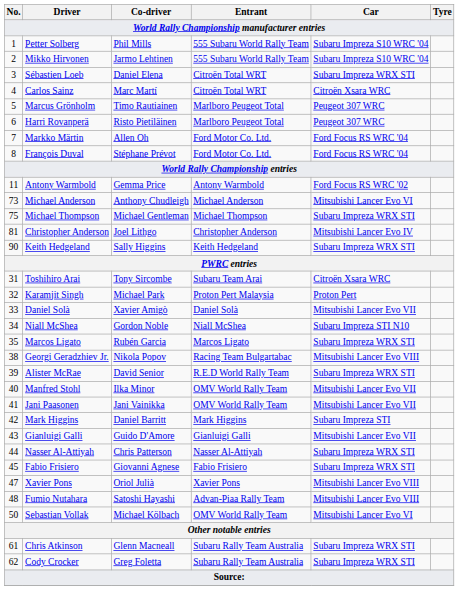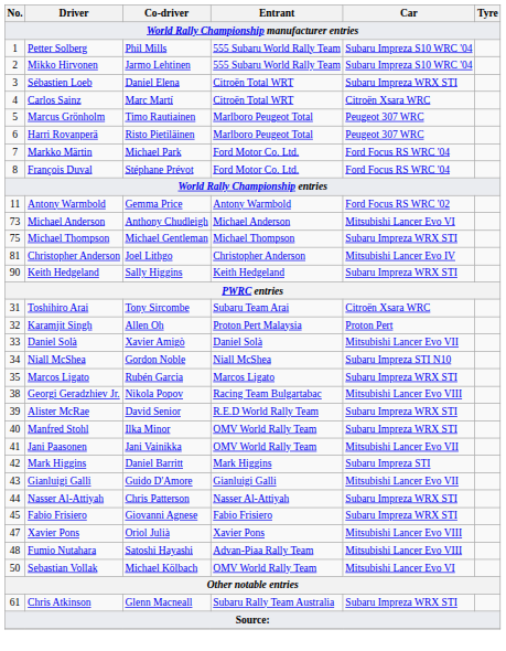 <table class="wikitable" style="font-size: 85%;">
 <tr>
 <th>No.</th>
 <th>Driver</th>
 <th>Co-driver</th>
 <th>Entrant</th>
 <th>Car</th>
 <th>Tyre</th>
 </tr>
 <tr>
 <td style="background-color:#EAECF0; text-align:center" colspan="6"><strong><em><a href='#'>World Rally Championship</a> manufacturer entries</em></strong></td>
 </tr>
 <tr>
 <td align="center">1</td>
 <td> <a href='#'>Petter Solberg</a></td>
 <td> <a href='#'>Phil Mills</a></td>
 <td> <a href='#'>555 Subaru World Rally Team</a></td>
 <td><a href='#'>Subaru Impreza S10 WRC '04</a></td>
 <td align="center"></td>
 </tr>
 <tr>
 <td align="center">2</td>
 <td> <a href='#'>Mikko Hirvonen</a></td>
 <td> <a href='#'>Jarmo Lehtinen</a></td>
 <td> <a href='#'>555 Subaru World Rally Team</a></td>
 <td><a href='#'>Subaru Impreza S10 WRC '04</a></td>
 <td align="center"></td>
 </tr>
 <tr>
 <td align="center">3</td>
 <td> <a href='#'>Sébastien Loeb</a></td>
 <td> <a href='#'>Daniel Elena</a></td>
 <td> <a href='#'>Citroën Total WRT</a></td>
 <td><a href='#'>Subaru Impreza WRX STI</a></td>
 <td align="center"></td>
 </tr>
 <tr>
 <td align="center">4</td>
 <td> <a href='#'>Carlos Sainz</a></td>
 <td> <a href='#'>Marc Martí</a></td>
 <td> <a href='#'>Citroën Total WRT</a></td>
 <td><a href='#'>Citroën Xsara WRC</a></td>
 <td align="center"></td>
 </tr>
 <tr>
 <td align="center">5</td>
 <td> <a href='#'>Marcus Grönholm</a></td>
 <td> <a href='#'>Timo Rautiainen</a></td>
 <td> <a href='#'>Marlboro Peugeot Total</a></td>
 <td><a href='#'>Peugeot 307 WRC</a></td>
 <td align="center"></td>
 </tr>
 <tr>
 <td align="center">6</td>
 <td> <a href='#'>Harri Rovanperä</a></td>
 <td> <a href='#'>Risto Pietiläinen</a></td>
 <td> <a href='#'>Marlboro Peugeot Total</a></td>
 <td><a href='#'>Peugeot 307 WRC</a></td>
 <td align="center"></td>
 </tr>
 <tr>
 <td align="center">7</td>
 <td> <a href='#'>Markko Märtin</a></td>
-<td> <a href='#'>Allen Oh</a></td>
+<td> <a href='#'>Michael Park</a></td>
 <td> <a href='#'>Ford Motor Co. Ltd.</a></td>
 <td><a href='#'>Ford Focus RS WRC '04</a></td>
 <td align="center"></td>
 </tr>
 <tr>
 <td align="center">8</td>
 <td> <a href='#'>François Duval</a></td>
 <td> <a href='#'>Stéphane Prévot</a></td>
 <td> <a href='#'>Ford Motor Co. Ltd.</a></td>
 <td><a href='#'>Ford Focus RS WRC '04</a></td>
 <td align="center"></td>
 </tr>
 <tr>
 <td style="background-color:#EAECF0; text-align:center" colspan="6"><strong><em><a href='#'>World Rally Championship</a> entries</em></strong></td>
 </tr>
 <tr>
 <td align="center">11</td>
 <td> <a href='#'>Antony Warmbold</a></td>
 <td> <a href='#'>Gemma Price</a></td>
 <td> <a href='#'>Antony Warmbold</a></td>
 <td><a href='#'>Ford Focus RS WRC '02</a></td>
 <td align="center"></td>
 </tr>
 <tr>
 <td align="center">73</td>
 <td> <a href='#'>Michael Anderson</a></td>
 <td> <a href='#'>Anthony Chudleigh</a></td>
 <td> <a href='#'>Michael Anderson</a></td>
 <td><a href='#'>Mitsubishi Lancer Evo VI</a></td>
 <td></td>
 </tr>
 <tr>
 <td align="center">75</td>
 <td> <a href='#'>Michael Thompson</a></td>
 <td> <a href='#'>Michael Gentleman</a></td>
 <td> <a href='#'>Michael Thompson</a></td>
 <td><a href='#'>Subaru Impreza WRX STI</a></td>
 <td></td>
 </tr>
 <tr>
 <td align="center">81</td>
 <td> <a href='#'>Christopher Anderson</a></td>
 <td> <a href='#'>Joel Lithgo</a></td>
 <td> <a href='#'>Christopher Anderson</a></td>
 <td><a href='#'>Mitsubishi Lancer Evo IV</a></td>
 <td></td>
 </tr>
 <tr>
 <td align="center">90</td>
 <td> <a href='#'>Keith Hedgeland</a></td>
 <td> <a href='#'>Sally Higgins</a></td>
 <td> <a href='#'>Keith Hedgeland</a></td>
 <td><a href='#'>Subaru Impreza WRX STI</a></td>
 <td></td>
 </tr>
 <tr>
 <th colspan="6"><em><a href='#'>PWRC</a> entries</em></th>
 </tr>
 <tr>
 <td align="center">31</td>
 <td> <a href='#'>Toshihiro Arai</a></td>
 <td> <a href='#'>Tony Sircombe</a></td>
 <td> <a href='#'>Subaru Team Arai</a></td>
 <td><a href='#'>Citroën Xsara WRC</a></td>
 <td align="center"></td>
 </tr>
 <tr>
 <td align="center">32</td>
 <td> <a href='#'>Karamjit Singh</a></td>
-<td> <a href='#'>Michael Park</a></td>
+<td> <a href='#'>Allen Oh</a></td>
 <td> <a href='#'>Proton Pert Malaysia</a></td>
 <td><a href='#'>Proton Pert</a></td>
 <td align="center"></td>
 </tr>
 <tr>
 <td align="center">33</td>
 <td> <a href='#'>Daniel Solà</a></td>
 <td> <a href='#'>Xavier Amigò</a></td>
 <td> <a href='#'>Daniel Solà</a></td>
 <td><a href='#'>Mitsubishi Lancer Evo VII</a></td>
 <td align="center"></td>
 </tr>
 <tr>
 <td align="center">34</td>
 <td> <a href='#'>Niall McShea</a></td>
 <td> <a href='#'>Gordon Noble</a></td>
 <td> <a href='#'>Niall McShea</a></td>
 <td><a href='#'>Subaru Impreza STI N10</a></td>
 <td></td>
 </tr>
 <tr>
 <td align="center">35</td>
 <td> <a href='#'>Marcos Ligato</a></td>
 <td> <a href='#'>Rubén Garcia</a></td>
 <td> <a href='#'>Marcos Ligato</a></td>
 <td><a href='#'>Subaru Impreza WRX STI</a></td>
 <td></td>
 </tr>
 <tr>
 <td align="center">38</td>
 <td> <a href='#'>Georgi Geradzhiev Jr.</a></td>
 <td> <a href='#'>Nikola Popov</a></td>
 <td> <a href='#'>Racing Team Bulgartabac</a></td>
 <td><a href='#'>Mitsubishi Lancer Evo VIII</a></td>
 <td></td>
 </tr>
 <tr>
 <td align="center">39</td>
 <td> <a href='#'>Alister McRae</a></td>
 <td> <a href='#'>David Senior</a></td>
 <td> <a href='#'>R.E.D World Rally Team</a></td>
 <td><a href='#'>Subaru Impreza WRX STI</a></td>
 <td align="center"></td>
 </tr>
 <tr>
 <td align="center">40</td>
 <td> <a href='#'>Manfred Stohl</a></td>
 <td> <a href='#'>Ilka Minor</a></td>
 <td> <a href='#'>OMV World Rally Team</a></td>
-<td><a href='#'>Mitsubishi Lancer Evo VII</a></td>
+<td><a href='#'>Subaru Impreza WRX STI</a></td>
 <td align="center"></td>
 </tr>
 <tr>
 <td align="center">41</td>
 <td> <a href='#'>Jani Paasonen</a></td>
 <td> <a href='#'>Jani Vainikka</a></td>
 <td> <a href='#'>OMV World Rally Team</a></td>
 <td><a href='#'>Mitsubishi Lancer Evo VII</a></td>
 <td align="center"></td>
 </tr>
 <tr>
 <td align="center">42</td>
 <td> <a href='#'>Mark Higgins</a></td>
 <td> <a href='#'>Daniel Barritt</a></td>
 <td> <a href='#'>Mark Higgins</a></td>
 <td><a href='#'>Subaru Impreza STI</a></td>
 <td></td>
 </tr>
 <tr>
 <td align="center">43</td>
 <td> <a href='#'>Gianluigi Galli</a></td>
 <td> <a href='#'>Guido D'Amore</a></td>
 <td> <a href='#'>Gianluigi Galli</a></td>
 <td><a href='#'>Mitsubishi Lancer Evo VII</a></td>
 <td align="center"></td>
 </tr>
 <tr>
 <td align="center">44</td>
 <td> <a href='#'>Nasser Al-Attiyah</a></td>
 <td> <a href='#'>Chris Patterson</a></td>
 <td> <a href='#'>Nasser Al-Attiyah</a></td>
 <td><a href='#'>Subaru Impreza WRX STI</a></td>
 <td></td>
 </tr>
 <tr>
 <td align="center">45</td>
 <td> <a href='#'>Fabio Frisiero</a></td>
 <td> <a href='#'>Giovanni Agnese</a></td>
 <td> <a href='#'>Fabio Frisiero</a></td>
 <td><a href='#'>Subaru Impreza WRX STI</a></td>
 <td></td>
 </tr>
 <tr>
 <td align="center">47</td>
 <td> <a href='#'>Xavier Pons</a></td>
 <td> <a href='#'>Oriol Julià</a></td>
 <td> <a href='#'>Xavier Pons</a></td>
 <td><a href='#'>Mitsubishi Lancer Evo VIII</a></td>
 <td align="center"></td>
 </tr>
 <tr>
 <td align="center">48</td>
 <td> <a href='#'>Fumio Nutahara</a></td>
 <td> <a href='#'>Satoshi Hayashi</a></td>
 <td> <a href='#'>Advan-Piaa Rally Team</a></td>
 <td><a href='#'>Mitsubishi Lancer Evo VIII</a></td>
 <td align="center"></td>
 </tr>
 <tr>
 <td align="center">50</td>
 <td> <a href='#'>Sebastian Vollak</a></td>
 <td> <a href='#'>Michael Kölbach</a></td>
 <td> <a href='#'>OMV World Rally Team</a></td>
 <td><a href='#'>Mitsubishi Lancer Evo VI</a></td>
 <td align="center"></td>
 </tr>
 <tr>
 <th colspan="6"><em>Other notable entries</em></th>
 </tr>
 <tr>
 <td align="center">61</td>
 <td> <a href='#'>Chris Atkinson</a></td>
 <td> <a href='#'>Glenn Macneall</a></td>
 <td> <a href='#'>Subaru Rally Team Australia</a></td>
 <td><a href='#'>Subaru Impreza WRX STI</a></td>
 <td></td>
 </tr>
 <tr>
-<td align="center">62</td>
-<td> <a href='#'>Cody Crocker</a></td>
-<td> <a href='#'>Greg Foletta</a></td>
-<td> <a href='#'>Subaru Rally Team Australia</a></td>
-<td><a href='#'>Subaru Impreza WRX STI</a></td>
-<td></td>
-</tr>
-<tr>
 <td style="background-color:#EAECF0; text-align:center" colspan="6"><strong>Source:</strong></td>
 </tr>
 <tr>
 </tr>
 </table>
